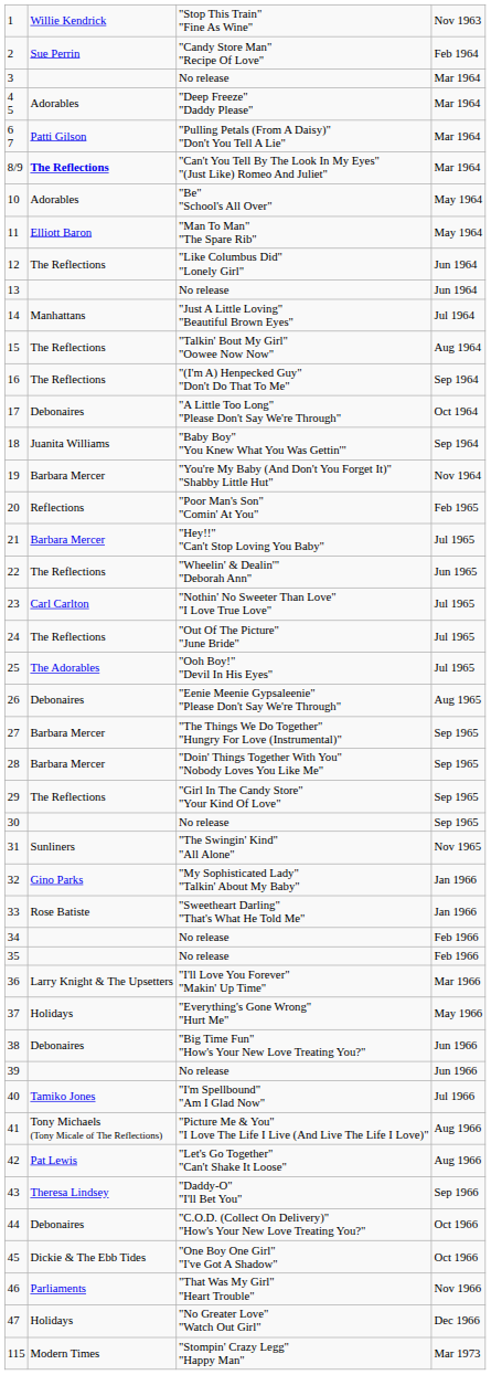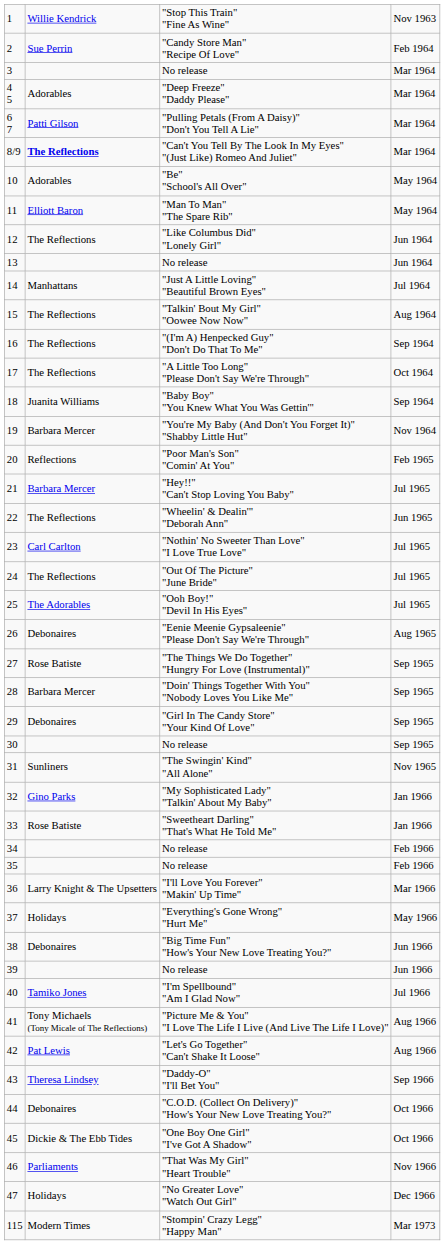 <table class="wikitable" margin:auto;">
 <tr>
 <td>1</td>
 <td><a href='#'>Willie Kendrick</a></td>
 <td>"Stop This Train"<br>"Fine As Wine"</td>
 <td>Nov 1963</td>
 </tr>
 <tr>
 <td>2</td>
 <td><a href='#'>Sue Perrin</a></td>
 <td>"Candy Store Man"<br>"Recipe Of Love"</td>
 <td>Feb 1964</td>
 </tr>
 <tr>
 <td>3</td>
 <td></td>
 <td>No release</td>
 <td>Mar 1964</td>
 </tr>
 <tr>
 <td>4<br>5</td>
 <td>Adorables</td>
 <td>"Deep Freeze"<br>"Daddy Please"</td>
 <td>Mar 1964</td>
 </tr>
 <tr>
 <td>6<br>7</td>
 <td><a href='#'>Patti Gilson</a></td>
 <td>"Pulling Petals (From A Daisy)"<br>"Don't You Tell A Lie"</td>
 <td>Mar 1964</td>
 </tr>
 <tr>
 <td>8/9</td>
 <td><strong><a href='#'>The Reflections</a></strong></td>
 <td>"Can't You Tell By The Look In My Eyes"<br>"(Just Like) Romeo And Juliet"</td>
 <td>Mar 1964</td>
 </tr>
 <tr>
 <td>10</td>
 <td>Adorables</td>
 <td>"Be"<br>"School's All Over"</td>
 <td>May 1964</td>
 </tr>
 <tr>
 <td>11</td>
 <td><a href='#'>Elliott Baron</a></td>
 <td>"Man To Man"<br>"The Spare Rib"</td>
 <td>May 1964</td>
 </tr>
 <tr>
 <td>12</td>
 <td>The Reflections</td>
 <td>"Like Columbus Did"<br>"Lonely Girl"</td>
 <td>Jun 1964</td>
 </tr>
 <tr>
 <td>13</td>
 <td></td>
 <td>No release</td>
 <td>Jun 1964</td>
 </tr>
 <tr>
 <td>14</td>
 <td>Manhattans</td>
 <td>"Just A Little Loving"<br>"Beautiful Brown Eyes"</td>
 <td>Jul 1964</td>
 </tr>
 <tr>
 <td>15</td>
 <td>The Reflections</td>
 <td>"Talkin' Bout My Girl"<br>"Oowee Now Now"</td>
 <td>Aug 1964</td>
 </tr>
 <tr>
 <td>16</td>
 <td>The Reflections</td>
 <td>"(I'm A) Henpecked Guy"<br>"Don't Do That To Me"</td>
 <td>Sep 1964</td>
 </tr>
 <tr>
 <td>17</td>
-<td>Debonaires</td>
+<td>The Reflections</td>
 <td>"A Little Too Long"<br>"Please Don't Say We're Through"</td>
 <td>Oct 1964</td>
 </tr>
 <tr>
 <td>18</td>
 <td>Juanita Williams</td>
 <td>"Baby Boy"<br>"You Knew What You Was Gettin'"</td>
 <td>Sep 1964</td>
 </tr>
 <tr>
 <td>19</td>
 <td>Barbara Mercer</td>
 <td>"You're My Baby (And Don't You Forget It)"<br>"Shabby Little Hut"</td>
 <td>Nov 1964</td>
 </tr>
 <tr>
 <td>20</td>
 <td>Reflections</td>
 <td>"Poor Man's Son"<br>"Comin' At You"</td>
 <td>Feb 1965</td>
 </tr>
 <tr>
 <td>21</td>
 <td><a href='#'>Barbara Mercer</a></td>
 <td>"Hey!!"<br>"Can't Stop Loving You Baby"</td>
 <td>Jul 1965</td>
 </tr>
 <tr>
 <td>22</td>
 <td>The Reflections</td>
 <td>"Wheelin' & Dealin'"<br>"Deborah Ann"</td>
 <td>Jun 1965</td>
 </tr>
 <tr>
 <td>23</td>
 <td><a href='#'>Carl Carlton</a></td>
 <td>"Nothin' No Sweeter Than Love"<br>"I Love True Love"</td>
 <td>Jul 1965</td>
 </tr>
 <tr>
 <td>24</td>
 <td>The Reflections</td>
 <td>"Out Of The Picture"<br>"June Bride"</td>
 <td>Jul 1965</td>
 </tr>
 <tr>
 <td>25</td>
 <td><a href='#'>The Adorables</a></td>
 <td>"Ooh Boy!"<br>"Devil In His Eyes"</td>
 <td>Jul 1965</td>
 </tr>
 <tr>
 <td>26</td>
 <td>Debonaires</td>
 <td>"Eenie Meenie Gypsaleenie"<br>"Please Don't Say We're Through"</td>
 <td>Aug 1965</td>
 </tr>
 <tr>
 <td>27</td>
-<td>Barbara Mercer</td>
+<td>Rose Batiste</td>
 <td>"The Things We Do Together"<br>"Hungry For Love (Instrumental)"</td>
 <td>Sep 1965</td>
 </tr>
 <tr>
 <td>28</td>
 <td>Barbara Mercer</td>
 <td>"Doin' Things Together With You"<br>"Nobody Loves You Like Me"</td>
 <td>Sep 1965</td>
 </tr>
 <tr>
 <td>29</td>
-<td>The Reflections</td>
+<td>Debonaires</td>
 <td>"Girl In The Candy Store"<br>"Your Kind Of Love"</td>
 <td>Sep 1965</td>
 </tr>
 <tr>
 <td>30</td>
 <td></td>
 <td>No release</td>
 <td>Sep 1965</td>
 </tr>
 <tr>
 <td>31</td>
 <td>Sunliners</td>
 <td>"The Swingin' Kind"<br>"All Alone"</td>
 <td>Nov 1965</td>
 </tr>
 <tr>
 <td>32</td>
 <td><a href='#'>Gino Parks</a></td>
 <td>"My Sophisticated Lady"<br>"Talkin' About My Baby"</td>
 <td>Jan 1966</td>
 </tr>
 <tr>
 <td>33</td>
 <td>Rose Batiste</td>
 <td>"Sweetheart Darling"<br>"That's What He Told Me"</td>
 <td>Jan 1966</td>
 </tr>
 <tr>
 <td>34</td>
 <td></td>
 <td>No release</td>
 <td>Feb 1966</td>
 </tr>
 <tr>
 <td>35</td>
 <td></td>
 <td>No release</td>
 <td>Feb 1966</td>
 </tr>
 <tr>
 <td>36</td>
 <td>Larry Knight & The Upsetters</td>
 <td>"I'll Love You Forever"<br>"Makin' Up Time"</td>
 <td>Mar 1966</td>
 </tr>
 <tr>
 <td>37</td>
 <td>Holidays</td>
 <td>"Everything's Gone Wrong"<br>"Hurt Me"</td>
 <td>May 1966</td>
 </tr>
 <tr>
 <td>38</td>
 <td>Debonaires</td>
 <td>"Big Time Fun"<br>"How's Your New Love Treating You?"</td>
 <td>Jun 1966</td>
 </tr>
 <tr>
 <td>39</td>
 <td></td>
 <td>No release</td>
 <td>Jun 1966</td>
 </tr>
 <tr>
 <td>40</td>
 <td><a href='#'>Tamiko Jones</a></td>
 <td>"I'm Spellbound"<br>"Am I Glad Now"</td>
 <td>Jul 1966</td>
 </tr>
 <tr>
 <td>41</td>
 <td>Tony Michaels<br><small>(Tony Micale of The Reflections)</small></td>
 <td>"Picture Me & You"<br>"I Love The Life I Live (And Live The Life I Love)"</td>
 <td>Aug 1966</td>
 </tr>
 <tr>
 <td>42</td>
 <td><a href='#'>Pat Lewis</a></td>
 <td>"Let's Go Together"<br>"Can't Shake It Loose"</td>
 <td>Aug 1966</td>
 </tr>
 <tr>
 <td>43</td>
 <td><a href='#'>Theresa Lindsey</a></td>
 <td>"Daddy-O"<br>"I'll Bet You"</td>
 <td>Sep 1966</td>
 </tr>
 <tr>
 <td>44</td>
 <td>Debonaires</td>
 <td>"C.O.D. (Collect On Delivery)"<br>"How's Your New Love Treating You?"</td>
 <td>Oct 1966</td>
 </tr>
 <tr>
 <td>45</td>
 <td>Dickie & The Ebb Tides</td>
 <td>"One Boy One Girl"<br>"I've Got A Shadow"</td>
 <td>Oct 1966</td>
 </tr>
 <tr>
 <td>46</td>
 <td><a href='#'>Parliaments</a></td>
 <td>"That Was My Girl"<br>"Heart Trouble"</td>
 <td>Nov 1966</td>
 </tr>
 <tr>
 <td>47</td>
 <td>Holidays</td>
 <td>"No Greater Love"<br>"Watch Out Girl"</td>
 <td>Dec 1966</td>
 </tr>
 <tr>
 <td>115</td>
 <td>Modern Times</td>
 <td>"Stompin' Crazy Legg"<br>"Happy Man"</td>
 <td>Mar 1973</td>
 </tr>
 </table>
